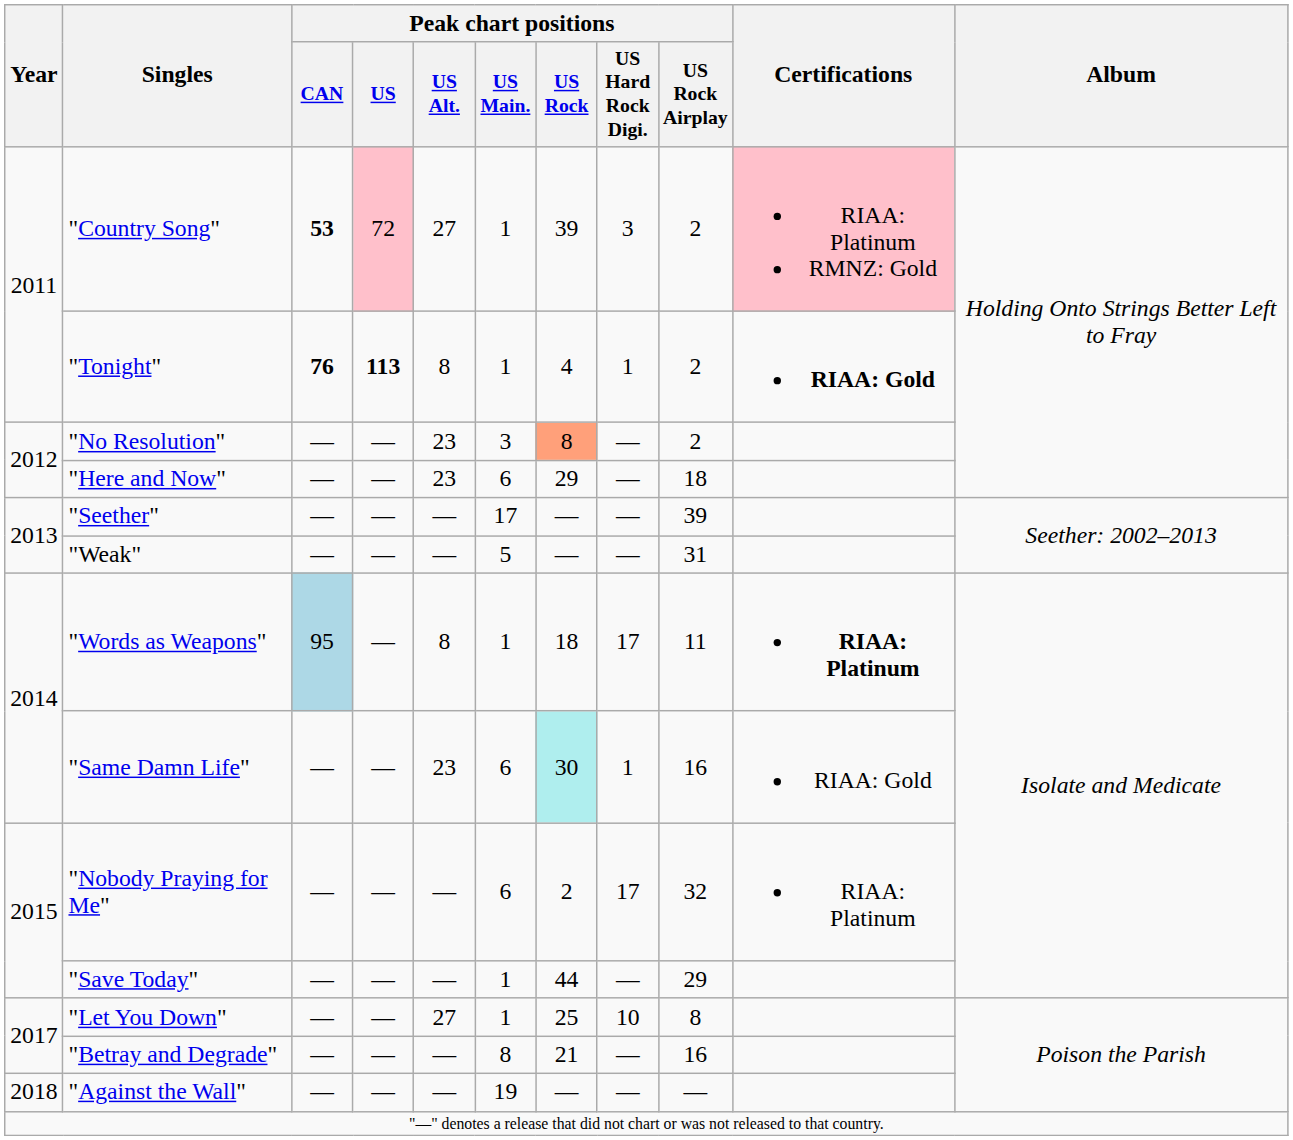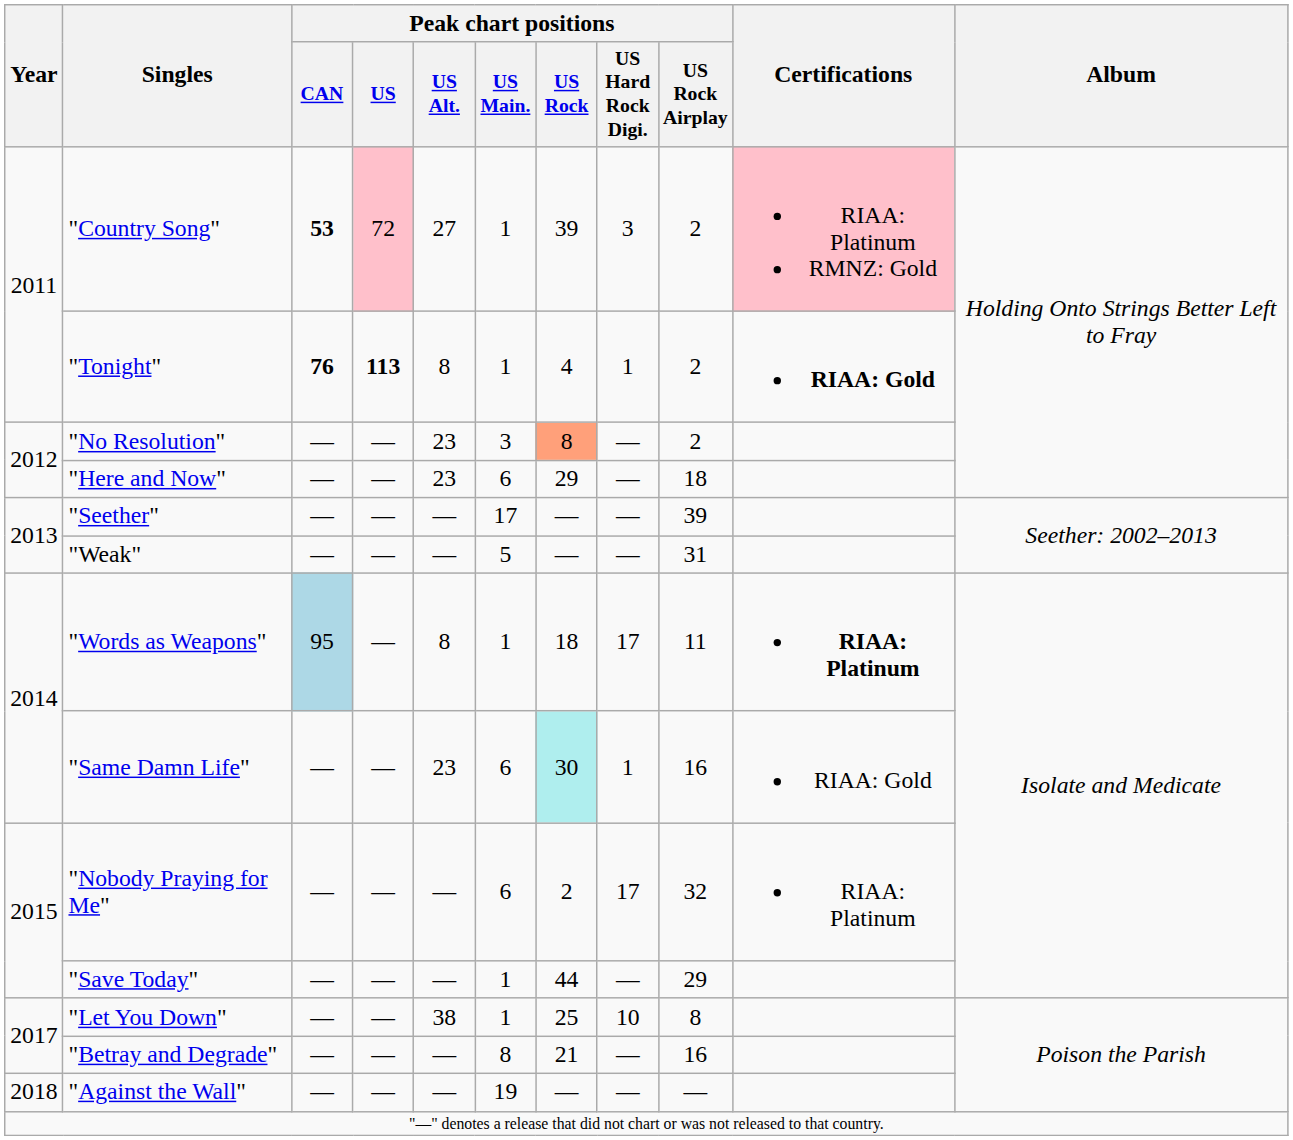 <table class="wikitable" style="text-align:center;">
 <tr>
 <th rowspan="2">Year</th>
 <th rowspan="2">Singles</th>
 <th colspan="7">Peak chart positions</th>
 <th rowspan="2">Certifications</th>
 <th rowspan="2">Album</th>
 </tr>
 <tr style="font-size:smaller;">
 <th style="width:35px;"><a href='#'>CAN</a><br></th>
 <th style="width:35px;"><a href='#'>US</a><br></th>
 <th style="width:35px;"><a href='#'>US<br>Alt.</a><br></th>
 <th style="width:35px;"><a href='#'>US<br>Main.</a><br></th>
 <th style="width:35px;"><a href='#'>US<br>Rock</a><br></th>
 <th style="width:35px;">US Hard Rock Digi.</th>
 <th style="width:35px;">US Rock Airplay</th>
 </tr>
 <tr>
 <td rowspan="2">2011</td>
 <td style="text-align:left;">"<a href='#'>Country Song</a>"</td>
 <td><strong>53</strong></td>
 <td style="background: pink;">72</td>
 <td>27</td>
 <td>1</td>
 <td>39</td>
 <td>3</td>
 <td>2</td>
 <td style="background: pink;"><br><ul><li>RIAA: Platinum</li><li>RMNZ: Gold</li></ul></td>
 <td style="text-align:center;" rowspan="4"><em>Holding Onto Strings Better Left to Fray</em></td>
 </tr>
 <tr>
 <td style="text-align:left;">"<a href='#'>Tonight</a>"</td>
 <td><strong>76</strong></td>
 <td><strong>113</strong></td>
 <td>8</td>
 <td>1</td>
 <td>4</td>
 <td>1</td>
 <td>2</td>
 <td><strong><br><ul><li>RIAA: Gold</li></ul></strong></td>
 </tr>
 <tr>
 <td rowspan="2">2012</td>
 <td style="text-align:left;">"<a href='#'>No Resolution</a>"</td>
 <td>—</td>
 <td>—</td>
 <td>23</td>
 <td>3</td>
 <td style="background: lightsalmon;">8</td>
 <td>—</td>
 <td>2</td>
 <td></td>
 </tr>
 <tr>
 <td style="text-align:left;">"<a href='#'>Here and Now</a>"</td>
 <td>—</td>
 <td>—</td>
 <td>23</td>
 <td>6</td>
 <td>29</td>
 <td>—</td>
 <td>18</td>
 <td></td>
 </tr>
 <tr>
 <td rowspan="2">2013</td>
 <td style="text-align:left;">"<a href='#'>Seether</a>"</td>
 <td>—</td>
 <td>—</td>
 <td>—</td>
 <td>17</td>
 <td>—</td>
 <td>—</td>
 <td>39</td>
 <td></td>
 <td style="text-align:center;" rowspan="2"><em>Seether: 2002–2013</em></td>
 </tr>
 <tr>
 <td style="text-align:left;">"Weak"</td>
 <td>—</td>
 <td>—</td>
 <td>—</td>
 <td>5</td>
 <td>—</td>
 <td>—</td>
 <td>31</td>
 </tr>
 <tr>
 <td rowspan="2">2014</td>
 <td style="text-align:left;">"<a href='#'>Words as Weapons</a>"</td>
 <td style="background: lightblue;">95</td>
 <td>—</td>
 <td>8</td>
 <td>1</td>
 <td>18</td>
 <td>17</td>
 <td>11</td>
 <td><strong><br><ul><li>RIAA: Platinum</li></ul></strong></td>
 <td style="text-align:center;" rowspan="4"><em>Isolate and Medicate</em></td>
 </tr>
 <tr>
 <td style="text-align:left;">"<a href='#'>Same Damn Life</a>"</td>
 <td>—</td>
 <td>—</td>
 <td>23</td>
 <td>6</td>
 <td style="background: paleturquoise;">30</td>
 <td>1</td>
 <td>16</td>
 <td><br><ul><li>RIAA: Gold</li></ul></td>
 </tr>
 <tr>
 <td rowspan="2">2015</td>
 <td style="text-align:left;">"<a href='#'>Nobody Praying for Me</a>"</td>
 <td>—</td>
 <td>—</td>
 <td>—</td>
 <td>6</td>
 <td>2</td>
 <td>17</td>
 <td>32</td>
 <td><br><ul><li>RIAA: Platinum</li></ul></td>
 </tr>
 <tr>
 <td style="text-align:left;">"<a href='#'>Save Today</a>"</td>
 <td>—</td>
 <td>—</td>
 <td>—</td>
 <td>1</td>
 <td>44</td>
 <td>—</td>
 <td>29</td>
 <td></td>
 </tr>
 <tr>
 <td rowspan="2">2017</td>
 <td style="text-align:left;">"<a href='#'>Let You Down</a>"</td>
 <td>—</td>
 <td>—</td>
-<td>27</td>
+<td>38</td>
 <td>1</td>
 <td>25</td>
 <td>10</td>
 <td>8</td>
 <td></td>
 <td rowspan="3"><em>Poison the Parish</em></td>
 </tr>
 <tr>
 <td style="text-align:left;">"<a href='#'>Betray and Degrade</a>"</td>
 <td>—</td>
 <td>—</td>
 <td>—</td>
 <td>8</td>
 <td>21</td>
 <td>—</td>
 <td>16</td>
 </tr>
 <tr>
 <td>2018</td>
 <td style="text-align:left;">"<a href='#'>Against the Wall</a>"</td>
 <td>—</td>
 <td>—</td>
 <td>—</td>
 <td>19</td>
 <td>—</td>
 <td>—</td>
 <td>—</td>
 <td></td>
 </tr>
 <tr>
 <td colspan="16" style="text-align:center; font-size:8pt;">"—" denotes a release that did not chart or was not released to that country.</td>
 </tr>
 </table>
